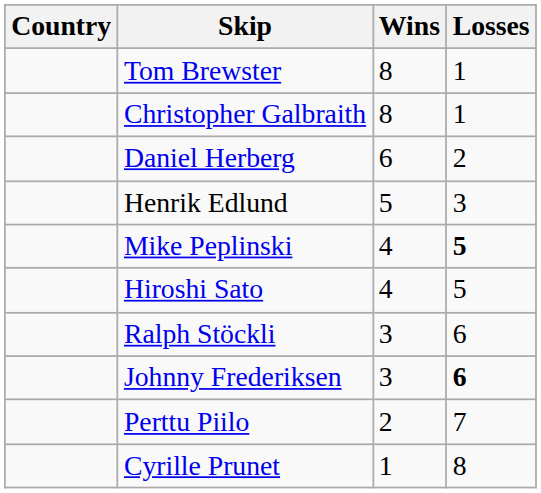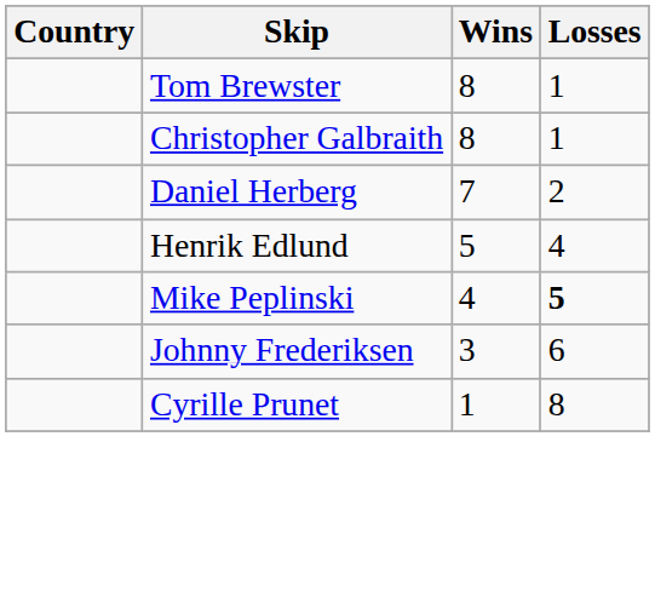 <table class="wikitable">
 <tr>
 <th>Country</th>
 <th>Skip</th>
 <th>Wins</th>
 <th>Losses</th>
 </tr>
 <tr>
 <td></td>
 <td><a href='#'>Tom Brewster</a></td>
 <td>8</td>
 <td>1</td>
 </tr>
 <tr>
 <td></td>
 <td><a href='#'>Christopher Galbraith</a></td>
 <td>8</td>
 <td>1</td>
 </tr>
 <tr>
 <td></td>
 <td><a href='#'>Daniel Herberg</a></td>
-<td>6</td>
+<td>7</td>
 <td>2</td>
 </tr>
 <tr>
 <td></td>
 <td>Henrik Edlund</td>
 <td>5</td>
-<td>3</td>
+<td>4</td>
 </tr>
 <tr>
 <td></td>
 <td><a href='#'>Mike Peplinski</a></td>
 <td>4</td>
 <td><strong>5</strong></td>
 </tr>
 <tr>
 <td></td>
-<td><a href='#'>Hiroshi Sato</a></td>
-<td>4</td>
-<td>5</td>
-</tr>
-<tr>
-<td></td>
-<td><a href='#'>Ralph Stöckli</a></td>
+<td><a href='#'>Johnny Frederiksen</a></td>
 <td>3</td>
 <td>6</td>
-</tr>
-<tr>
-<td></td>
-<td><a href='#'>Johnny Frederiksen</a></td>
-<td>3</td>
-<td><strong>6</strong></td>
-</tr>
-<tr>
-<td></td>
-<td><a href='#'>Perttu Piilo</a></td>
-<td>2</td>
-<td>7</td>
 </tr>
 <tr>
 <td></td>
 <td><a href='#'>Cyrille Prunet</a></td>
 <td>1</td>
 <td>8</td>
 </tr>
 </table>
